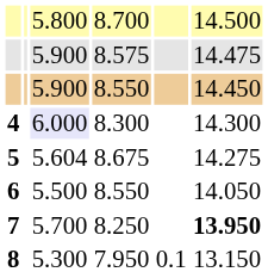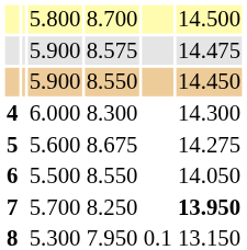 <table>
 <tr bgcolor=fffcaf>
 <td></td>
 <td align=left></td>
 <td>5.800</td>
 <td>8.700</td>
 <td></td>
 <td>14.500</td>
 </tr>
 <tr bgcolor=e5e5e5>
 <td></td>
 <td align=left></td>
 <td>5.900</td>
 <td>8.575</td>
 <td></td>
 <td>14.475</td>
 </tr>
 <tr bgcolor=eecc99>
 <td></td>
 <td align=left></td>
 <td>5.900</td>
 <td>8.550</td>
 <td></td>
 <td>14.450</td>
 </tr>
 <tr>
 <th>4</th>
 <td align=left></td>
-<td style="background: lavender;">6.000</td>
+<td>6.000</td>
 <td>8.300</td>
 <td></td>
 <td>14.300</td>
 </tr>
 <tr>
 <th>5</th>
 <td align=left></td>
-<td>5.604</td>
+<td>5.600</td>
 <td>8.675</td>
 <td></td>
 <td>14.275</td>
 </tr>
 <tr>
 <th>6</th>
 <td align=left></td>
 <td>5.500</td>
 <td>8.550</td>
 <td></td>
 <td>14.050</td>
 </tr>
 <tr>
 <th>7</th>
 <td align=left></td>
 <td>5.700</td>
 <td>8.250</td>
 <td></td>
 <td><strong>13.950</strong></td>
 </tr>
 <tr>
 <th>8</th>
 <td align=left></td>
 <td>5.300</td>
 <td>7.950</td>
 <td>0.1</td>
 <td>13.150</td>
 </tr>
 <tr>
 </tr>
 </table>
